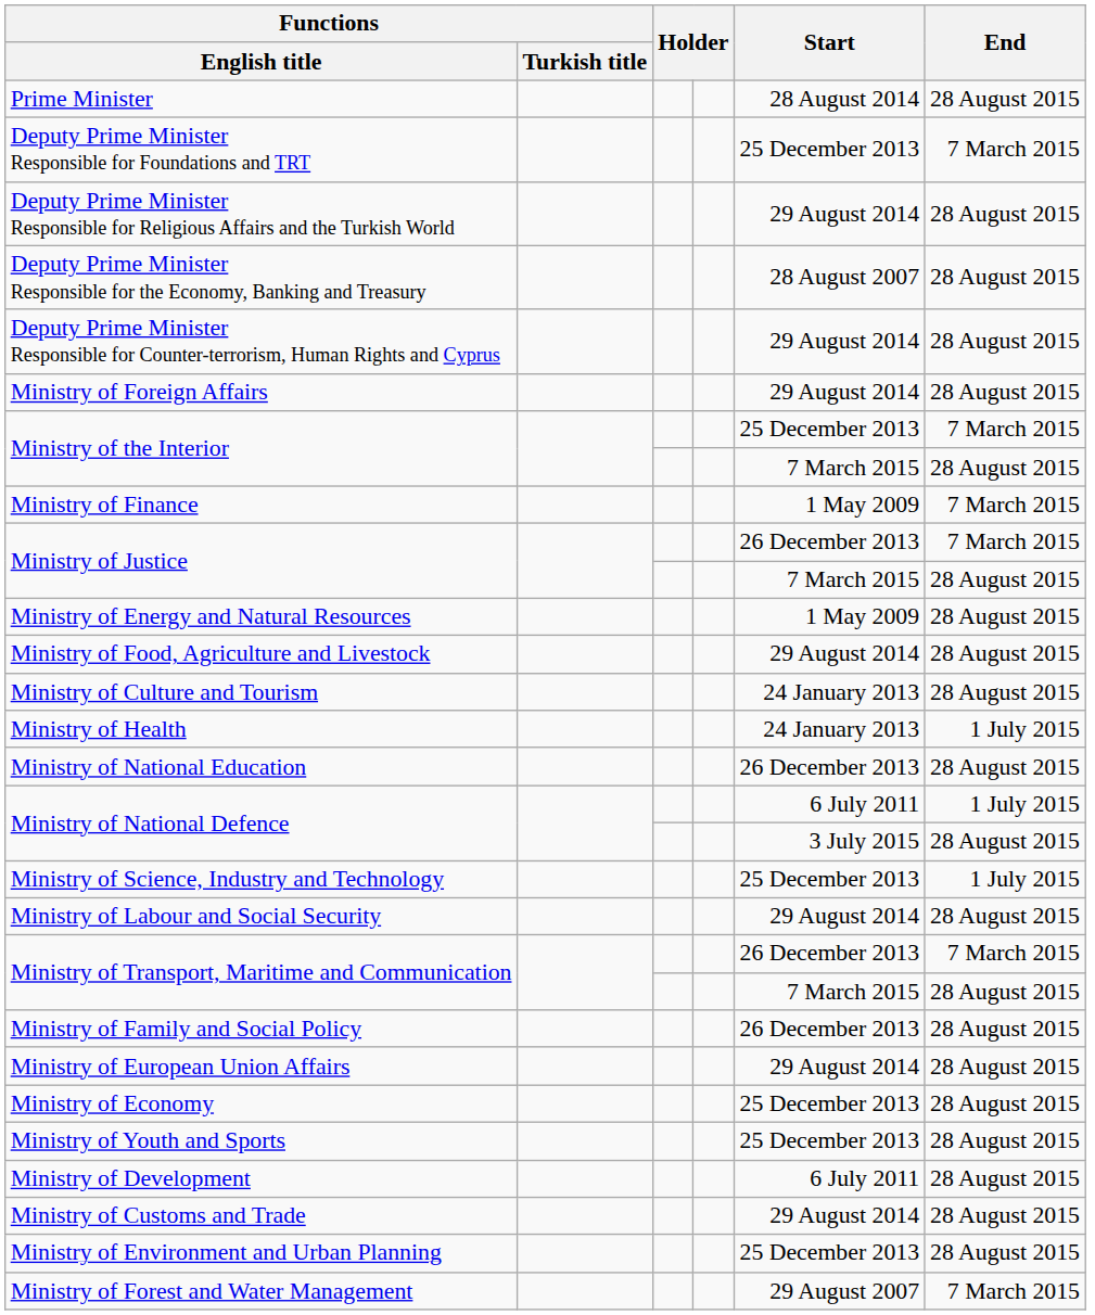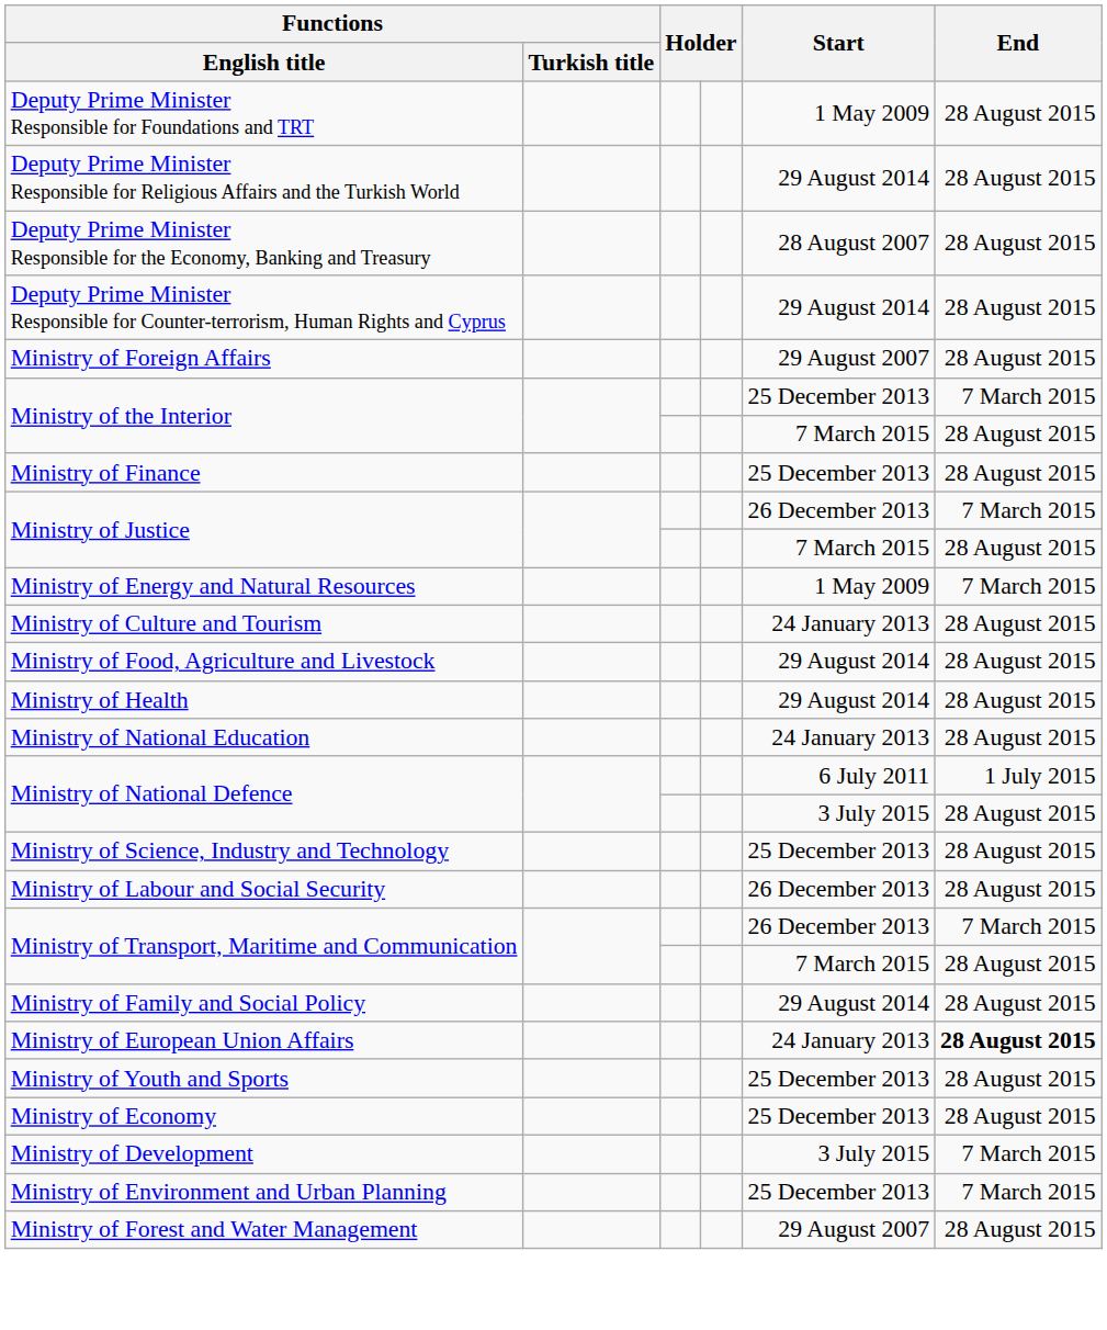 <table class="wikitable">
 <tr>
 <th colspan="2">Functions</th>
 <th rowspan="2" colspan="2">Holder</th>
 <th rowspan="2">Start</th>
 <th rowspan="2">End</th>
 </tr>
 <tr>
 <th>English title</th>
 <th>Turkish title</th>
 </tr>
 <tr>
-<td><a href='#'>Prime Minister</a></td>
-<td><em></em></td>
-<td></td>
-<td></td>
-<td style="text-align:right;">28 August 2014</td>
-<td style="text-align:right;">28 August 2015</td>
-</tr>
-<tr>
 <td><a href='#'>Deputy Prime Minister</a><br> <small>Responsible for Foundations and <a href='#'>TRT</a></small></td>
 <td><em></em></td>
 <td></td>
 <td></td>
-<td style="text-align:right;">25 December 2013</td>
-<td style="text-align:right;">7 March 2015</td>
+<td style="text-align:right;">1 May 2009</td>
+<td style="text-align:right;">28 August 2015</td>
 </tr>
 <tr>
 <td><a href='#'>Deputy Prime Minister</a><br> <small>Responsible for Religious Affairs and the Turkish World</small></td>
 <td><em></em></td>
 <td></td>
 <td></td>
 <td style="text-align:right;">29 August 2014</td>
 <td style="text-align:right;">28 August 2015</td>
 </tr>
 <tr>
 <td><a href='#'>Deputy Prime Minister</a><br> <small>Responsible for the Economy, Banking and Treasury</small></td>
 <td><em></em></td>
 <td></td>
 <td></td>
 <td style="text-align:right;">28 August 2007</td>
 <td style="text-align:right;">28 August 2015</td>
 </tr>
 <tr>
 <td><a href='#'>Deputy Prime Minister</a><br> <small>Responsible for Counter-terrorism, Human Rights and <a href='#'>Cyprus</a></small></td>
 <td><em></em></td>
 <td></td>
 <td></td>
 <td style="text-align:right;">29 August 2014</td>
 <td style="text-align:right;">28 August 2015</td>
 </tr>
 <tr>
 <td><a href='#'>Ministry of Foreign Affairs</a></td>
 <td><em></em></td>
 <td></td>
 <td></td>
-<td style="text-align:right;">29 August 2014</td>
+<td style="text-align:right;">29 August 2007</td>
 <td style="text-align:right;">28 August 2015</td>
 </tr>
 <tr>
 <td rowspan="2"><a href='#'>Ministry of the Interior</a></td>
 <td rowspan="2"><em></em></td>
 <td></td>
 <td></td>
 <td style="text-align:right;">25 December 2013</td>
 <td style="text-align:right;">7 March 2015</td>
 </tr>
 <tr>
 <td></td>
 <td></td>
 <td style="text-align:right;">7 March 2015</td>
 <td style="text-align:right;">28 August 2015</td>
 </tr>
 <tr>
 <td><a href='#'>Ministry of Finance</a></td>
 <td><em></em></td>
 <td></td>
 <td></td>
-<td style="text-align:right;">1 May 2009</td>
-<td style="text-align:right;">7 March 2015</td>
+<td style="text-align:right;">25 December 2013</td>
+<td style="text-align:right;">28 August 2015</td>
 </tr>
 <tr>
 <td rowspan="2"><a href='#'>Ministry of Justice</a></td>
 <td rowspan="2"><em></em></td>
 <td></td>
 <td></td>
 <td style="text-align:right;">26 December 2013</td>
 <td style="text-align:right;">7 March 2015</td>
 </tr>
 <tr>
 <td></td>
 <td></td>
 <td style="text-align:right;">7 March 2015</td>
 <td style="text-align:right;">28 August 2015</td>
 </tr>
 <tr>
 <td><a href='#'>Ministry of Energy and Natural Resources</a></td>
 <td><em></em></td>
 <td></td>
 <td></td>
 <td style="text-align:right;">1 May 2009</td>
+<td style="text-align:right;">7 March 2015</td>
+</tr>
+<tr>
+<td><a href='#'>Ministry of Culture and Tourism</a></td>
+<td><em></em></td>
+<td></td>
+<td></td>
+<td style="text-align:right;">24 January 2013</td>
 <td style="text-align:right;">28 August 2015</td>
 </tr>
 <tr>
 <td><a href='#'>Ministry of Food, Agriculture and Livestock</a></td>
 <td><em></em></td>
 <td></td>
 <td></td>
 <td style="text-align:right;">29 August 2014</td>
 <td style="text-align:right;">28 August 2015</td>
 </tr>
 <tr>
-<td><a href='#'>Ministry of Culture and Tourism</a></td>
-<td><em></em></td>
-<td></td>
-<td></td>
-<td style="text-align:right;">24 January 2013</td>
-<td style="text-align:right;">28 August 2015</td>
-</tr>
-<tr>
 <td><a href='#'>Ministry of Health</a></td>
 <td><em></em></td>
 <td></td>
 <td></td>
-<td style="text-align:right;">24 January 2013</td>
-<td style="text-align:right;">1 July 2015</td>
+<td style="text-align:right;">29 August 2014</td>
+<td style="text-align:right;">28 August 2015</td>
 </tr>
 <tr>
 <td><a href='#'>Ministry of National Education</a></td>
 <td><em></em></td>
 <td></td>
 <td></td>
-<td style="text-align:right;">26 December 2013</td>
+<td style="text-align:right;">24 January 2013</td>
 <td style="text-align:right;">28 August 2015</td>
 </tr>
 <tr>
 <td rowspan="2"><a href='#'>Ministry of National Defence</a></td>
 <td rowspan="2"><em></em></td>
 <td></td>
 <td></td>
 <td style="text-align:right;">6 July 2011</td>
 <td style="text-align:right;">1 July 2015</td>
 </tr>
 <tr>
 <td></td>
 <td></td>
 <td style="text-align:right;">3 July 2015</td>
 <td style="text-align:right;">28 August 2015</td>
 </tr>
 <tr>
 <td><a href='#'>Ministry of Science, Industry and Technology</a></td>
 <td><em></em></td>
 <td></td>
 <td></td>
 <td style="text-align:right;">25 December 2013</td>
-<td style="text-align:right;">1 July 2015</td>
+<td style="text-align:right;">28 August 2015</td>
 </tr>
 <tr>
 <td><a href='#'>Ministry of Labour and Social Security</a></td>
 <td><em></em></td>
 <td></td>
 <td></td>
-<td style="text-align:right;">29 August 2014</td>
+<td style="text-align:right;">26 December 2013</td>
 <td style="text-align:right;">28 August 2015</td>
 </tr>
 <tr>
 <td rowspan="2"><a href='#'>Ministry of Transport, Maritime and Communication</a></td>
 <td rowspan="2"><em></em></td>
 <td></td>
 <td></td>
 <td style="text-align:right;">26 December 2013</td>
 <td style="text-align:right;">7 March 2015</td>
 </tr>
 <tr>
 <td></td>
 <td></td>
 <td style="text-align:right;">7 March 2015</td>
 <td style="text-align:right;">28 August 2015</td>
 </tr>
 <tr>
 <td><a href='#'>Ministry of Family and Social Policy</a></td>
 <td><em></em></td>
 <td></td>
 <td></td>
-<td style="text-align:right;">26 December 2013</td>
+<td style="text-align:right;">29 August 2014</td>
 <td style="text-align:right;">28 August 2015</td>
 </tr>
 <tr>
 <td><a href='#'>Ministry of European Union Affairs</a></td>
 <td><em></em></td>
 <td></td>
 <td></td>
-<td style="text-align:right;">29 August 2014</td>
+<td style="text-align:right;">24 January 2013</td>
+<td style="text-align:right;"><strong>28 August 2015</strong></td>
+</tr>
+<tr>
+<td><a href='#'>Ministry of Youth and Sports</a></td>
+<td><em></em></td>
+<td></td>
+<td></td>
+<td style="text-align:right;">25 December 2013</td>
 <td style="text-align:right;">28 August 2015</td>
 </tr>
 <tr>
 <td><a href='#'>Ministry of Economy</a></td>
 <td><em></em></td>
 <td></td>
 <td></td>
 <td style="text-align:right;">25 December 2013</td>
 <td style="text-align:right;">28 August 2015</td>
 </tr>
 <tr>
-<td><a href='#'>Ministry of Youth and Sports</a></td>
-<td><em></em></td>
-<td></td>
-<td></td>
-<td style="text-align:right;">25 December 2013</td>
-<td style="text-align:right;">28 August 2015</td>
-</tr>
-<tr>
 <td><a href='#'>Ministry of Development</a></td>
 <td><em></em></td>
 <td></td>
 <td></td>
-<td style="text-align:right;">6 July 2011</td>
-<td style="text-align:right;">28 August 2015</td>
-</tr>
-<tr>
-<td><a href='#'>Ministry of Customs and Trade</a></td>
-<td><em></em></td>
-<td></td>
-<td></td>
-<td style="text-align:right;">29 August 2014</td>
-<td style="text-align:right;">28 August 2015</td>
+<td style="text-align:right;">3 July 2015</td>
+<td style="text-align:right;">7 March 2015</td>
 </tr>
 <tr>
 <td><a href='#'>Ministry of Environment and Urban Planning</a></td>
 <td><em></em></td>
 <td></td>
 <td></td>
 <td style="text-align:right;">25 December 2013</td>
-<td style="text-align:right;">28 August 2015</td>
+<td style="text-align:right;">7 March 2015</td>
 </tr>
 <tr>
 <td><a href='#'>Ministry of Forest and Water Management</a></td>
 <td><em></em></td>
 <td></td>
 <td></td>
 <td style="text-align:right;">29 August 2007</td>
-<td style="text-align:right;">7 March 2015</td>
+<td style="text-align:right;">28 August 2015</td>
 </tr>
 </table>
